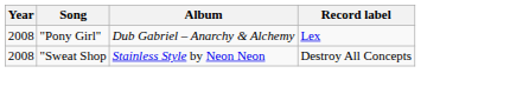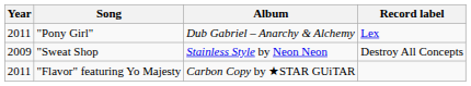 <table class="wikitable">
 <tr>
 <th>Year</th>
 <th>Song</th>
 <th>Album</th>
 <th>Record label</th>
 </tr>
 <tr>
-<td>2008</td>
+<td>2011</td>
 <td>"Pony Girl"</td>
 <td><em>Dub Gabriel – Anarchy & Alchemy</em></td>
 <td><a href='#'>Lex</a></td>
 </tr>
 <tr>
-<td>2008</td>
+<td>2009</td>
 <td>"Sweat Shop</td>
 <td><em><a href='#'>Stainless Style</a></em> by <a href='#'>Neon Neon</a></td>
 <td>Destroy All Concepts</td>
 </tr>
+<tr>
+<td>2011</td>
+<td>"Flavor" featuring Yo Majesty</td>
+<td><em>Carbon Copy</em> by ★STAR GUiTAR</td>
+<td></td>
+</tr>
 </table>
